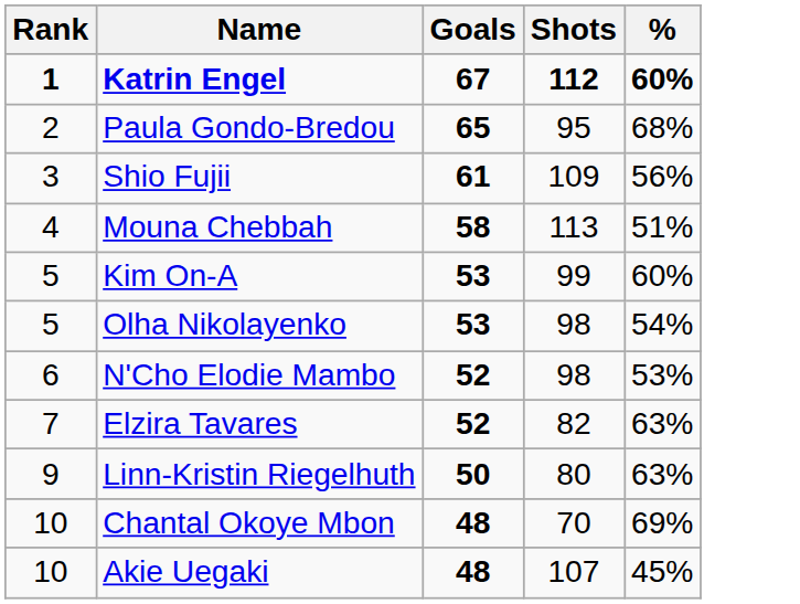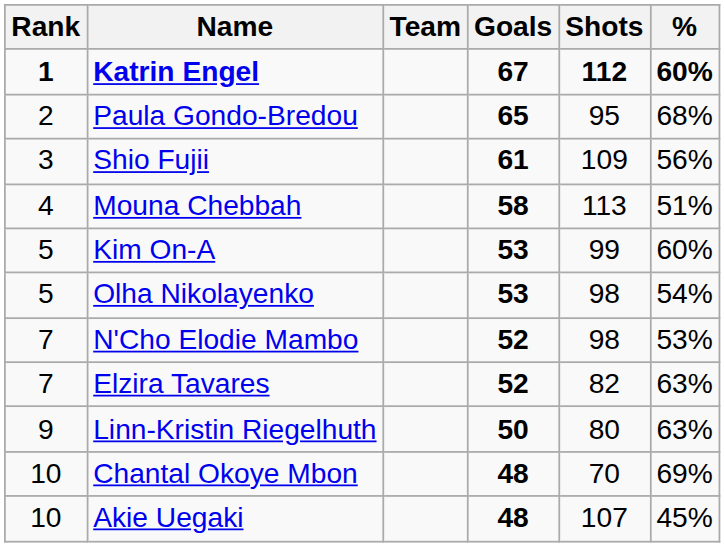 <table class="wikitable sortable" style="text-align: center;">
 <tr>
 <th>Rank</th>
 <th>Name</th>
+<th>Team</th>
 <th>Goals</th>
 <th>Shots</th>
 <th>%</th>
 </tr>
 <tr>
 <td><strong>1</strong></td>
 <td align="left"><strong><a href='#'>Katrin Engel</a></strong></td>
+<td align="left"><strong></strong></td>
 <td><strong>67</strong></td>
 <td><strong>112</strong></td>
 <td><strong>60%</strong></td>
 </tr>
 <tr>
 <td>2</td>
 <td align="left"><a href='#'>Paula Gondo-Bredou</a></td>
+<td align="left"></td>
 <td><strong>65</strong></td>
 <td>95</td>
 <td>68%</td>
 </tr>
 <tr>
 <td>3</td>
 <td align="left"><a href='#'>Shio Fujii</a></td>
+<td align="left"></td>
 <td><strong>61</strong></td>
 <td>109</td>
 <td>56%</td>
 </tr>
 <tr>
 <td>4</td>
 <td align="left"><a href='#'>Mouna Chebbah</a></td>
+<td align="left"></td>
 <td><strong>58</strong></td>
 <td>113</td>
 <td>51%</td>
 </tr>
 <tr>
 <td>5</td>
 <td align="left"><a href='#'>Kim On-A</a></td>
+<td align="left"></td>
 <td><strong>53</strong></td>
 <td>99</td>
 <td>60%</td>
 </tr>
 <tr>
 <td>5</td>
 <td align="left"><a href='#'>Olha Nikolayenko</a></td>
+<td align="left"></td>
 <td><strong>53</strong></td>
 <td>98</td>
 <td>54%</td>
 </tr>
 <tr>
-<td>6</td>
+<td>7</td>
 <td align="left"><a href='#'>N'Cho Elodie Mambo</a></td>
+<td align="left"></td>
 <td><strong>52</strong></td>
 <td>98</td>
 <td>53%</td>
 </tr>
 <tr>
 <td>7</td>
 <td align="left"><a href='#'>Elzira Tavares</a></td>
+<td align="left"></td>
 <td><strong>52</strong></td>
 <td>82</td>
 <td>63%</td>
 </tr>
 <tr>
 <td>9</td>
 <td align="left"><a href='#'>Linn-Kristin Riegelhuth</a></td>
+<td align="left"></td>
 <td><strong>50</strong></td>
 <td>80</td>
 <td>63%</td>
 </tr>
 <tr>
 <td>10</td>
 <td align="left"><a href='#'>Chantal Okoye Mbon</a></td>
+<td align="left"></td>
 <td><strong>48</strong></td>
 <td>70</td>
 <td>69%</td>
 </tr>
 <tr>
 <td>10</td>
 <td align="left"><a href='#'>Akie Uegaki</a></td>
+<td align="left"></td>
 <td><strong>48</strong></td>
 <td>107</td>
 <td>45%</td>
 </tr>
 </table>
